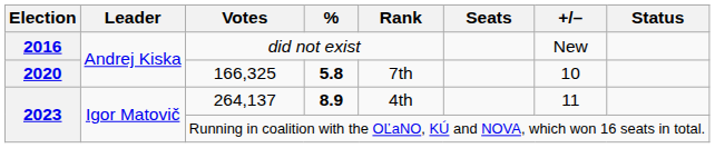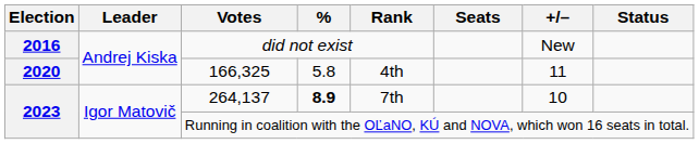 <table class=wikitable style=text-align:center>
 <tr>
 <th>Election</th>
 <th>Leader</th>
 <th>Votes</th>
 <th>%</th>
 <th>Rank</th>
 <th>Seats</th>
 <th>+/–</th>
 <th>Status</th>
 </tr>
 <tr>
 <th><a href='#'>2016</a></th>
 <td rowspan="2"><a href='#'>Andrej Kiska</a></td>
 <td colspan=3><em>did not exist</em></td>
 <td></td>
 <td>New</td>
 <td></td>
 </tr>
 <tr>
 <th><a href='#'>2020</a></th>
 <td>166,325</td>
-<td><strong>5.8</strong></td>
-<td>7th</td>
+<td>5.8</td>
+<td>4th</td>
 <td></td>
-<td> 10</td>
+<td> 11</td>
 <td></td>
 </tr>
 <tr>
 <th rowspan="2"><a href='#'>2023</a></th>
 <td rowspan="2"><a href='#'>Igor Matovič</a></td>
 <td>264,137</td>
 <td><strong>8.9</strong></td>
-<td>4th</td>
+<td>7th</td>
 <td></td>
-<td> 11</td>
+<td> 10</td>
 <td></td>
 </tr>
 <tr>
 <td colspan="6" align=left><small>Running in coalition with the <a href='#'>OĽaNO</a>, <a href='#'>KÚ</a> and <a href='#'>NOVA</a>, which won 16 seats in total.</small></td>
 </tr>
 </table>
